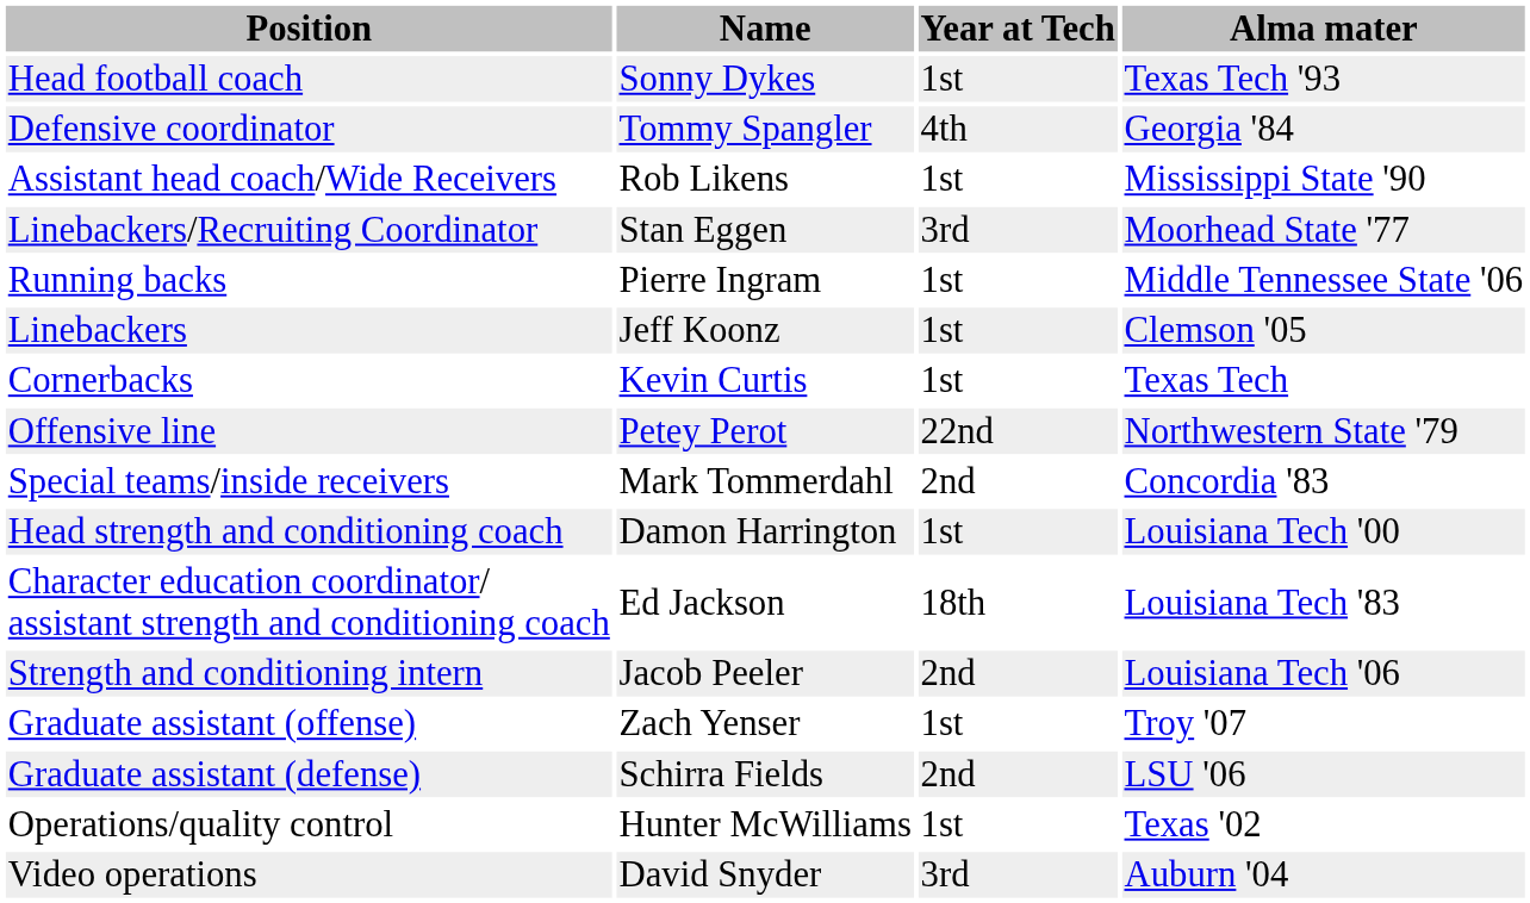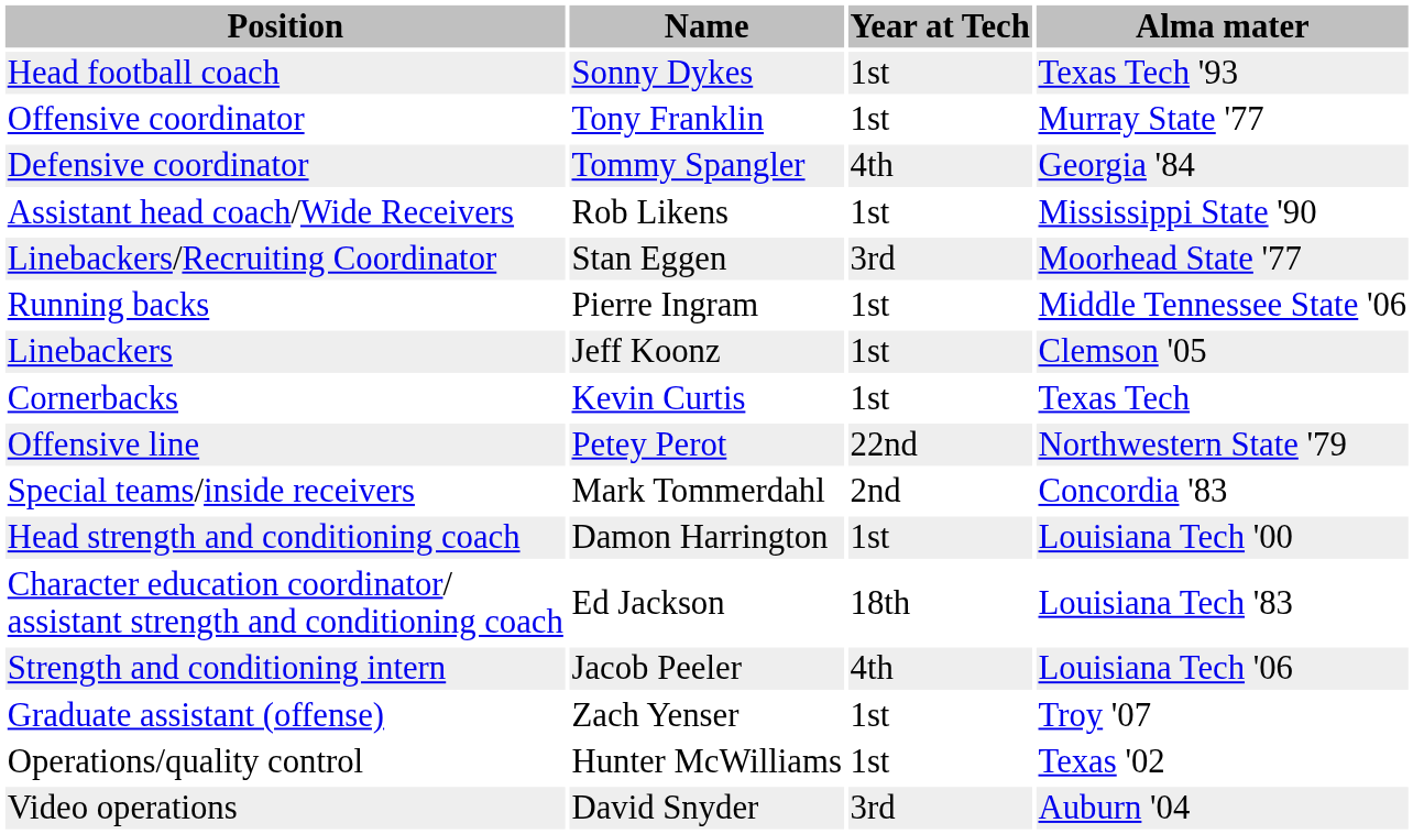 <table class="toccolours">
 <tr>
 <th bgcolor=silver>Position</th>
 <th bgcolor=silver>Name</th>
 <th bgcolor=silver>Year at Tech</th>
 <th bgcolor=silver>Alma mater</th>
 </tr>
 <tr bgcolor=#eeeeee>
 <td><a href='#'>Head football coach</a></td>
 <td><a href='#'>Sonny Dykes</a></td>
 <td>1st</td>
 <td><a href='#'>Texas Tech</a> '93</td>
+</tr>
+<tr>
+<td><a href='#'>Offensive coordinator</a></td>
+<td><a href='#'>Tony Franklin</a></td>
+<td>1st</td>
+<td><a href='#'>Murray State</a> '77</td>
 </tr>
 <tr bgcolor=#eeeeee>
 <td><a href='#'>Defensive coordinator</a></td>
 <td><a href='#'>Tommy Spangler</a></td>
 <td>4th</td>
 <td><a href='#'>Georgia</a> '84</td>
 </tr>
 <tr>
 <td><a href='#'>Assistant head coach</a>/<a href='#'>Wide Receivers</a></td>
 <td>Rob Likens</td>
 <td>1st</td>
 <td><a href='#'>Mississippi State</a> '90</td>
 </tr>
 <tr bgcolor=#eeeeee>
 <td><a href='#'>Linebackers</a>/<a href='#'>Recruiting Coordinator</a></td>
 <td>Stan Eggen</td>
 <td>3rd</td>
 <td><a href='#'>Moorhead State</a> '77</td>
 </tr>
 <tr>
 <td><a href='#'>Running backs</a></td>
 <td>Pierre Ingram</td>
 <td>1st</td>
 <td><a href='#'>Middle Tennessee State</a> '06</td>
 </tr>
 <tr bgcolor=#eeeeee>
 <td><a href='#'>Linebackers</a></td>
 <td>Jeff Koonz</td>
 <td>1st</td>
 <td><a href='#'>Clemson</a> '05</td>
 </tr>
 <tr>
 <td><a href='#'>Cornerbacks</a></td>
 <td><a href='#'>Kevin Curtis</a></td>
 <td>1st</td>
 <td><a href='#'>Texas Tech</a></td>
 </tr>
 <tr bgcolor=#eeeeee>
 <td><a href='#'>Offensive line</a></td>
 <td><a href='#'>Petey Perot</a></td>
 <td>22nd</td>
 <td><a href='#'>Northwestern State</a> '79</td>
 </tr>
 <tr>
 <td><a href='#'>Special teams</a>/<a href='#'>inside receivers</a></td>
 <td>Mark Tommerdahl</td>
 <td>2nd</td>
 <td><a href='#'>Concordia</a> '83</td>
 </tr>
 <tr bgcolor=#eeeeee>
 <td><a href='#'>Head strength and conditioning coach</a></td>
 <td>Damon Harrington</td>
 <td>1st</td>
 <td><a href='#'>Louisiana Tech</a> '00</td>
 </tr>
 <tr>
 <td><a href='#'>Character education coordinator</a>/<br><a href='#'>assistant strength and conditioning coach</a></td>
 <td>Ed Jackson</td>
 <td>18th</td>
 <td><a href='#'>Louisiana Tech</a> '83</td>
 </tr>
 <tr bgcolor=#eeeeee>
 <td><a href='#'>Strength and conditioning intern</a></td>
 <td>Jacob Peeler</td>
-<td>2nd</td>
+<td>4th</td>
 <td><a href='#'>Louisiana Tech</a> '06</td>
 </tr>
 <tr>
 <td><a href='#'>Graduate assistant (offense)</a></td>
 <td>Zach Yenser</td>
 <td>1st</td>
 <td><a href='#'>Troy</a> '07</td>
-</tr>
-<tr bgcolor=#eeeeee>
-<td><a href='#'>Graduate assistant (defense)</a></td>
-<td>Schirra Fields</td>
-<td>2nd</td>
-<td><a href='#'>LSU</a> '06</td>
 </tr>
 <tr>
 <td>Operations/quality control</td>
 <td>Hunter McWilliams</td>
 <td>1st</td>
 <td><a href='#'>Texas</a> '02</td>
 </tr>
 <tr bgcolor=#eeeeee>
 <td>Video operations</td>
 <td>David Snyder</td>
 <td>3rd</td>
 <td><a href='#'>Auburn</a> '04</td>
 </tr>
 </table>
